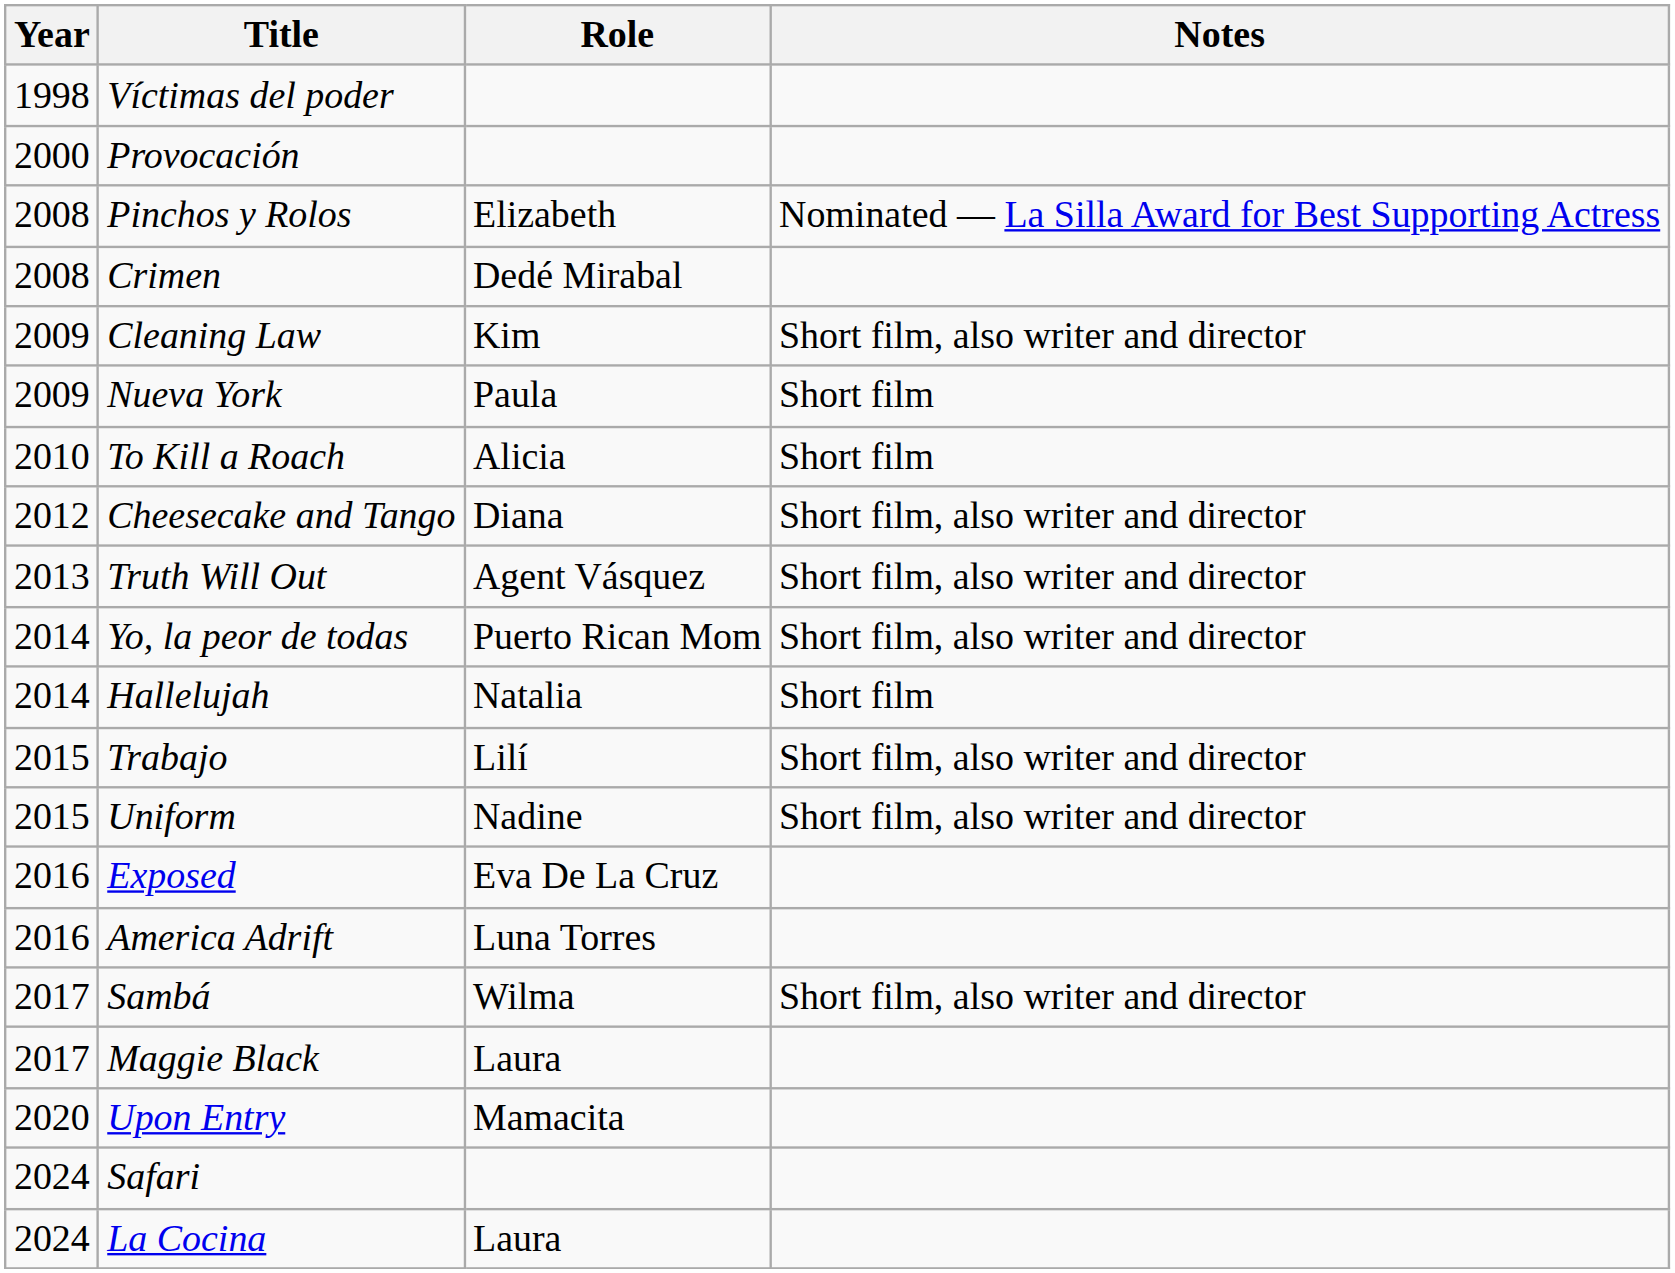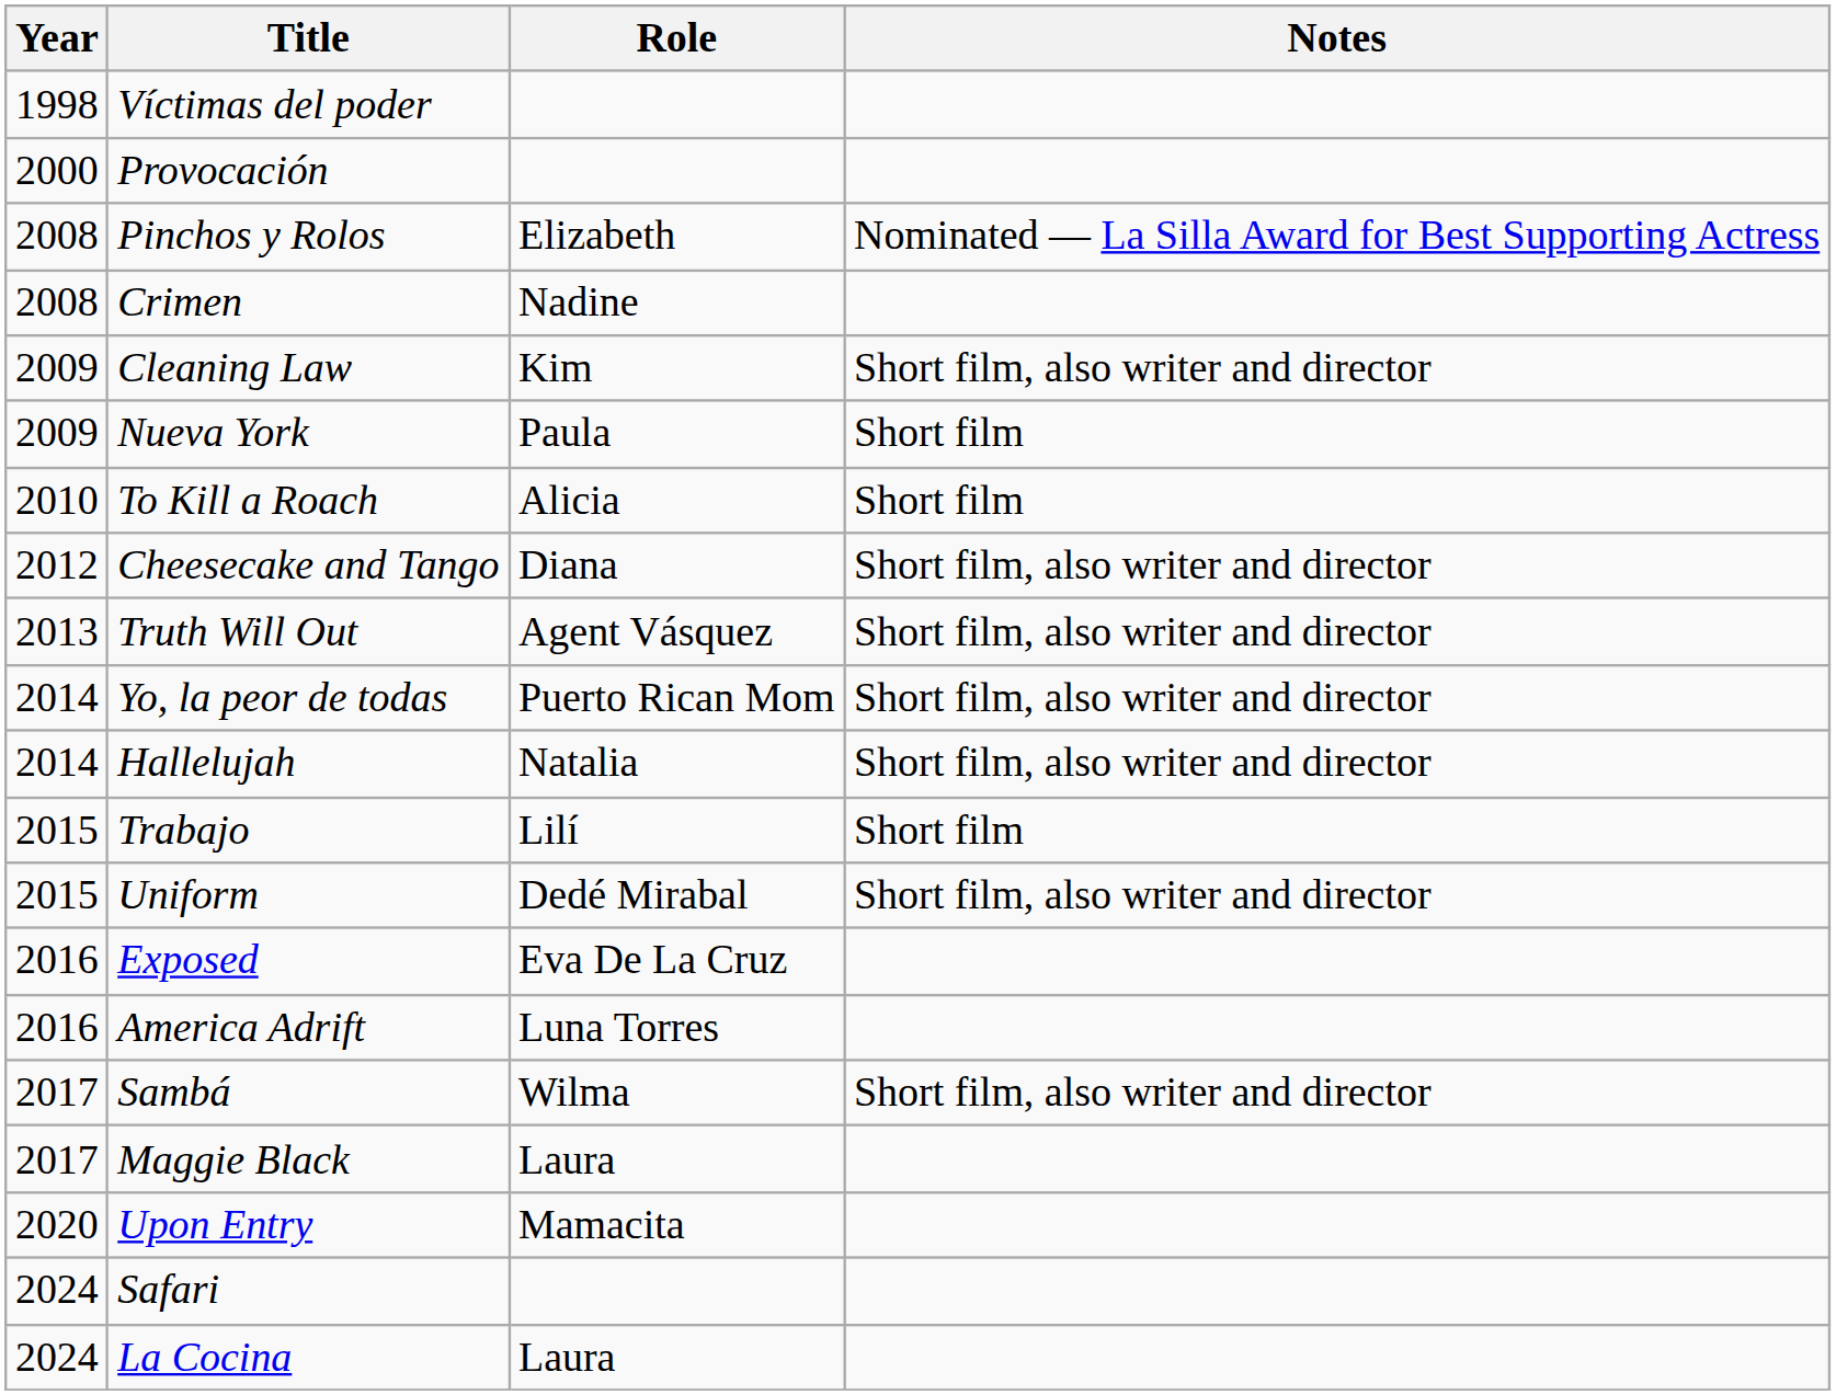 <table class="wikitable sortable">
 <tr>
 <th>Year</th>
 <th>Title</th>
 <th>Role</th>
 <th class="unsortable">Notes</th>
 </tr>
 <tr>
 <td>1998</td>
 <td><em>Víctimas del poder</em></td>
 <td></td>
 <td></td>
 </tr>
 <tr>
 <td>2000</td>
 <td><em>Provocación</em></td>
 <td></td>
 <td></td>
 </tr>
 <tr>
 <td>2008</td>
 <td><em>Pinchos y Rolos</em></td>
 <td>Elizabeth</td>
 <td>Nominated — <a href='#'>La Silla Award for Best Supporting Actress</a></td>
 </tr>
 <tr>
 <td>2008</td>
 <td><em>Crimen</em></td>
-<td>Dedé Mirabal</td>
+<td>Nadine</td>
 <td></td>
 </tr>
 <tr>
 <td>2009</td>
 <td><em>Cleaning Law</em></td>
 <td>Kim</td>
 <td>Short film, also writer and director</td>
 </tr>
 <tr>
 <td>2009</td>
 <td><em>Nueva York</em></td>
 <td>Paula</td>
 <td>Short film</td>
 </tr>
 <tr>
 <td>2010</td>
 <td><em>To Kill a Roach</em></td>
 <td>Alicia</td>
 <td>Short film</td>
 </tr>
 <tr>
 <td>2012</td>
 <td><em>Cheesecake and Tango</em></td>
 <td>Diana</td>
 <td>Short film, also writer and director</td>
 </tr>
 <tr>
 <td>2013</td>
 <td><em>Truth Will Out</em></td>
 <td>Agent Vásquez</td>
 <td>Short film, also writer and director</td>
 </tr>
 <tr>
 <td>2014</td>
 <td><em>Yo, la peor de todas</em></td>
 <td>Puerto Rican Mom</td>
 <td>Short film, also writer and director</td>
 </tr>
 <tr>
 <td>2014</td>
 <td><em>Hallelujah</em></td>
 <td>Natalia</td>
-<td>Short film</td>
+<td>Short film, also writer and director</td>
 </tr>
 <tr>
 <td>2015</td>
 <td><em>Trabajo</em></td>
 <td>Lilí</td>
-<td>Short film, also writer and director</td>
+<td>Short film</td>
 </tr>
 <tr>
 <td>2015</td>
 <td><em>Uniform</em></td>
-<td>Nadine</td>
+<td>Dedé Mirabal</td>
 <td>Short film, also writer and director</td>
 </tr>
 <tr>
 <td>2016</td>
 <td><em><a href='#'>Exposed</a></em></td>
 <td>Eva De La Cruz</td>
 <td></td>
 </tr>
 <tr>
 <td>2016</td>
 <td><em>America Adrift</em></td>
 <td>Luna Torres</td>
 <td></td>
 </tr>
 <tr>
 <td>2017</td>
 <td><em>Sambá</em></td>
 <td>Wilma</td>
 <td>Short film, also writer and director</td>
 </tr>
 <tr>
 <td>2017</td>
 <td><em>Maggie Black</em></td>
 <td>Laura</td>
 <td></td>
 </tr>
 <tr>
 <td>2020</td>
 <td><em><a href='#'>Upon Entry</a></em></td>
 <td>Mamacita</td>
 <td></td>
 </tr>
 <tr>
 <td>2024</td>
 <td><em>Safari</em></td>
 <td></td>
 <td></td>
 </tr>
 <tr>
 <td>2024</td>
 <td><em><a href='#'>La Cocina</a></em></td>
 <td>Laura</td>
 <td></td>
 </tr>
 </table>
